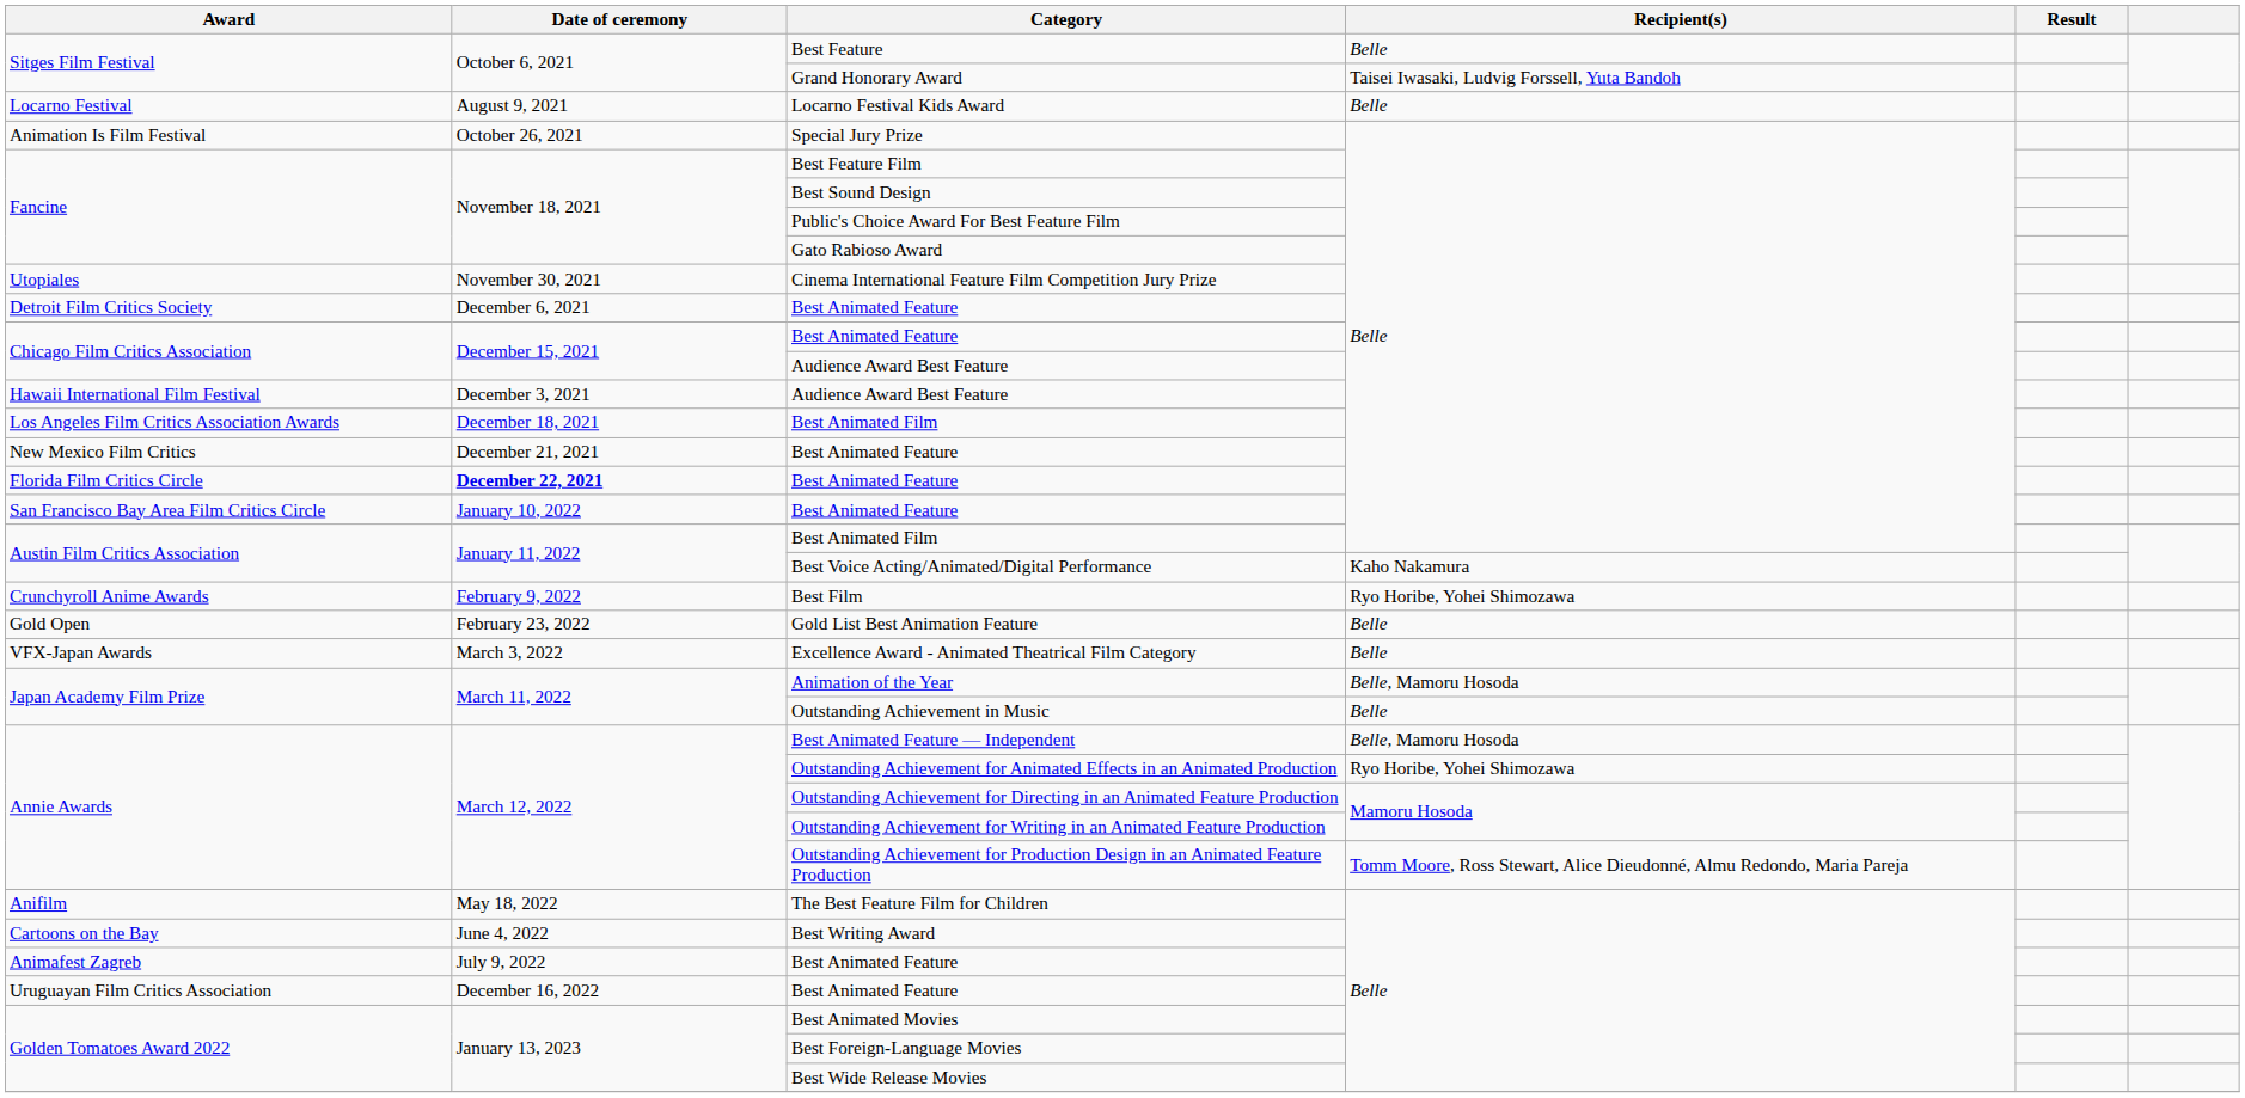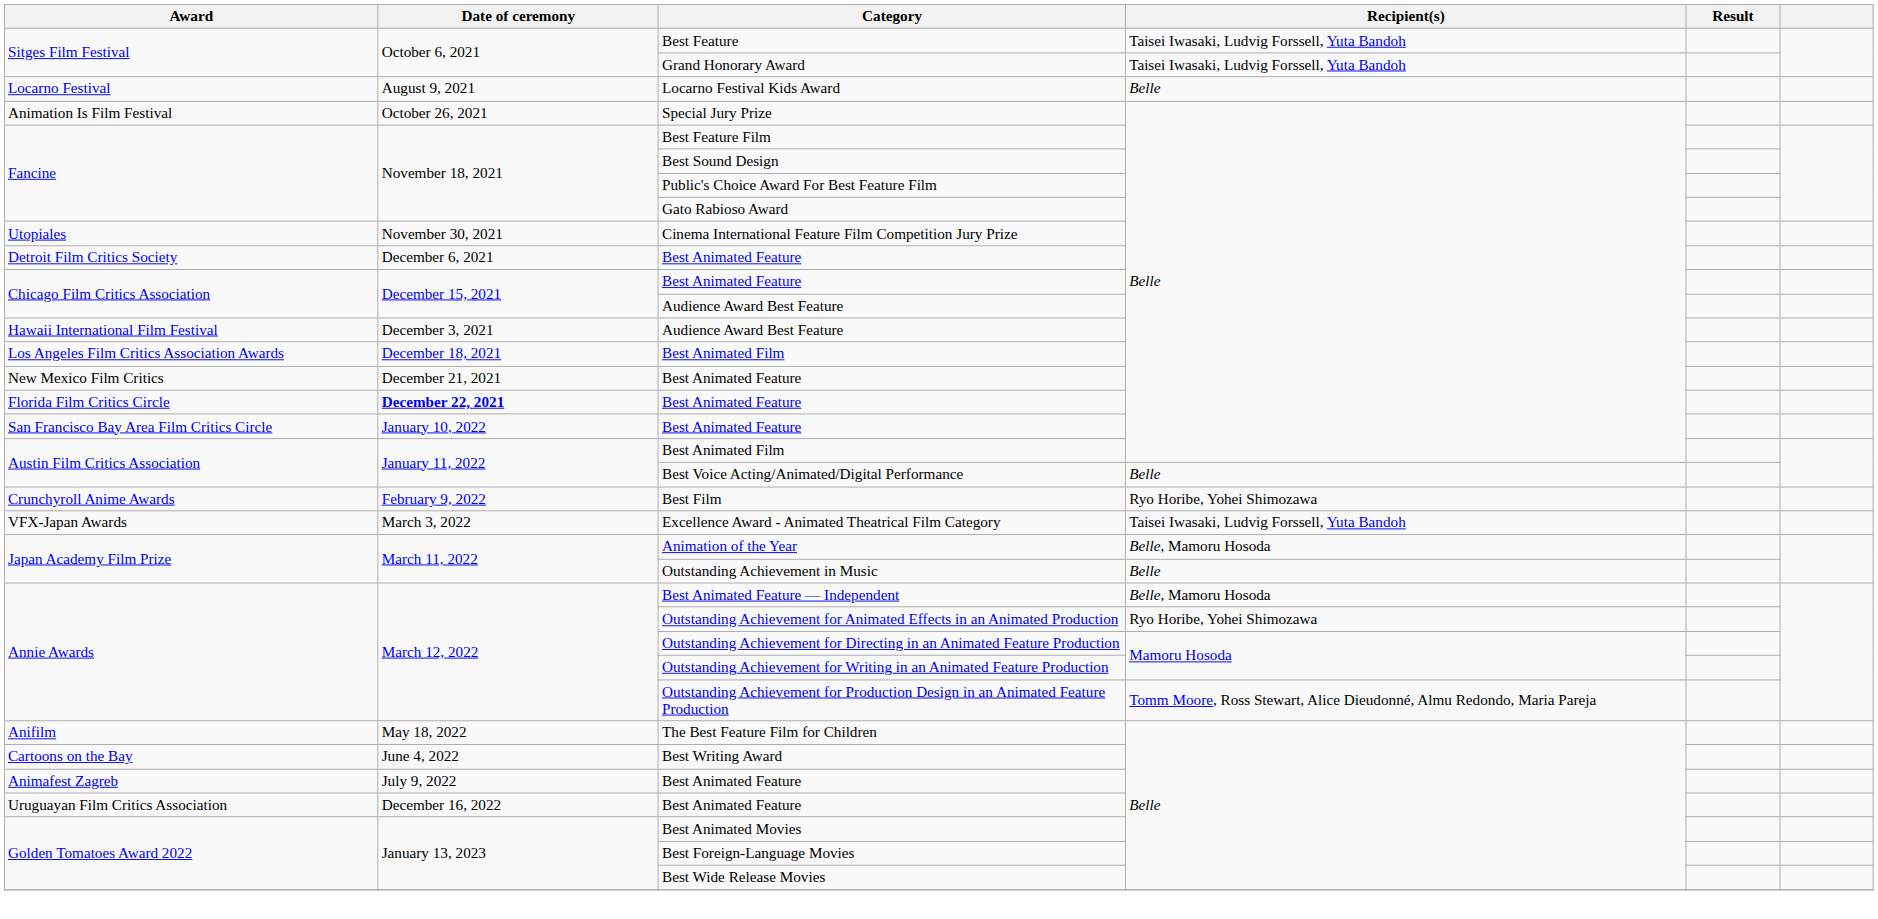 <table class="wikitable plainrowheaders sortable">
 <tr>
 <th scope="col" style="width:20%;">Award</th>
 <th scope="col" style="width:15%;">Date of ceremony</th>
 <th scope="col" style="width:25%;">Category</th>
 <th scope="col" style="width:30%;">Recipient(s)</th>
 <th scope="col" style="width:5%;">Result</th>
 <th scope="col" style="width:10%;" class="unsortable"></th>
 </tr>
 <tr>
 <td rowspan="2"><a href='#'>Sitges Film Festival</a></td>
 <td rowspan="2">October 6, 2021</td>
 <td>Best Feature</td>
-<td><em>Belle</em></td>
+<td>Taisei Iwasaki, Ludvig Forssell, <a href='#'>Yuta Bandoh</a></td>
 <td></td>
 <td align="center" rowspan="2"><br></td>
 </tr>
 <tr>
 <td>Grand Honorary Award</td>
 <td>Taisei Iwasaki, Ludvig Forssell, <a href='#'>Yuta Bandoh</a></td>
 <td></td>
 </tr>
 <tr>
 <td><a href='#'>Locarno Festival</a></td>
 <td>August 9, 2021</td>
 <td>Locarno Festival Kids Award</td>
 <td><em>Belle</em></td>
 <td></td>
 <td align="center"><br></td>
 </tr>
 <tr>
 <td>Animation Is Film Festival</td>
 <td>October 26, 2021</td>
 <td>Special Jury Prize</td>
 <td rowspan="15"><em>Belle</em></td>
 <td></td>
 <td align="center"></td>
 </tr>
 <tr>
 <td rowspan="4"><a href='#'>Fancine</a></td>
 <td rowspan="4">November 18, 2021</td>
 <td>Best Feature Film</td>
 <td></td>
 <td rowspan="4" align="center"><br></td>
 </tr>
 <tr>
 <td>Best Sound Design</td>
 <td></td>
 </tr>
 <tr>
 <td>Public's Choice Award For Best Feature Film</td>
 <td></td>
 </tr>
 <tr>
 <td>Gato Rabioso Award</td>
 <td></td>
 </tr>
 <tr>
 <td><a href='#'>Utopiales</a></td>
 <td>November 30, 2021</td>
 <td>Cinema International Feature Film Competition Jury Prize</td>
 <td></td>
 <td align="center"></td>
 </tr>
 <tr>
 <td><a href='#'>Detroit Film Critics Society</a></td>
 <td>December 6, 2021</td>
 <td><a href='#'>Best Animated Feature</a></td>
 <td></td>
 <td align="center"></td>
 </tr>
 <tr>
 <td rowspan="2"><a href='#'>Chicago Film Critics Association</a></td>
 <td rowspan="2"><a href='#'>December 15, 2021</a></td>
 <td><a href='#'>Best Animated Feature</a></td>
 <td></td>
 <td align="center"></td>
 </tr>
 <tr>
 <td>Audience Award Best Feature</td>
 <td></td>
 <td align="center"></td>
 </tr>
 <tr>
 <td><a href='#'>Hawaii International Film Festival</a></td>
 <td>December 3, 2021</td>
 <td>Audience Award Best Feature</td>
 <td></td>
 <td align="center"></td>
 </tr>
 <tr>
 <td><a href='#'>Los Angeles Film Critics Association Awards</a></td>
 <td><a href='#'>December 18, 2021</a></td>
 <td><a href='#'>Best Animated Film</a></td>
 <td></td>
 <td align="center"></td>
 </tr>
 <tr>
 <td>New Mexico Film Critics</td>
 <td>December 21, 2021</td>
 <td>Best Animated Feature</td>
 <td></td>
 <td align="center"></td>
 </tr>
 <tr>
 <td><a href='#'>Florida Film Critics Circle</a></td>
 <td><strong><a href='#'>December 22, 2021</a></strong></td>
 <td><a href='#'>Best Animated Feature</a></td>
 <td></td>
 <td align="center"></td>
 </tr>
 <tr>
 <td><a href='#'>San Francisco Bay Area Film Critics Circle</a></td>
 <td><a href='#'>January 10, 2022</a></td>
 <td><a href='#'>Best Animated Feature</a></td>
 <td></td>
 <td align="center"></td>
 </tr>
 <tr>
 <td rowspan="2"><a href='#'>Austin Film Critics Association</a></td>
 <td rowspan="2"><a href='#'>January 11, 2022</a></td>
 <td>Best Animated Film</td>
 <td></td>
 <td rowspan="2" align="center"></td>
 </tr>
 <tr>
 <td>Best Voice Acting/Animated/Digital Performance</td>
-<td>Kaho Nakamura</td>
+<td><em>Belle</em></td>
 <td></td>
 </tr>
 <tr>
 <td><a href='#'>Crunchyroll Anime Awards</a></td>
 <td><a href='#'>February 9, 2022</a></td>
 <td>Best Film</td>
 <td>Ryo Horibe, Yohei Shimozawa</td>
 <td></td>
 <td align="center"></td>
 </tr>
 <tr>
-<td>Gold Open</td>
-<td>February 23, 2022</td>
-<td>Gold List Best Animation Feature</td>
-<td><em>Belle</em></td>
-<td></td>
-<td align="center"></td>
-</tr>
-<tr>
 <td>VFX-Japan Awards</td>
 <td>March 3, 2022</td>
 <td>Excellence Award - Animated Theatrical Film Category</td>
-<td><em>Belle</em></td>
+<td>Taisei Iwasaki, Ludvig Forssell, <a href='#'>Yuta Bandoh</a></td>
 <td></td>
 <td align="center"><br></td>
 </tr>
 <tr>
 <td rowspan="2"><a href='#'>Japan Academy Film Prize</a></td>
 <td rowspan="2"><a href='#'>March 11, 2022</a></td>
 <td><a href='#'>Animation of the Year</a></td>
 <td><em>Belle</em>, Mamoru Hosoda</td>
 <td></td>
 <td rowspan="2" align="center"></td>
 </tr>
 <tr>
 <td>Outstanding Achievement in Music</td>
 <td><em>Belle</em></td>
 <td></td>
 </tr>
 <tr>
 <td rowspan="5"><a href='#'>Annie Awards</a></td>
 <td rowspan="5"><a href='#'>March 12, 2022</a></td>
 <td><a href='#'>Best Animated Feature — Independent</a></td>
 <td><em>Belle</em>, Mamoru Hosoda</td>
 <td></td>
 <td rowspan="5" align="center"></td>
 </tr>
 <tr>
 <td><a href='#'>Outstanding Achievement for Animated Effects in an Animated Production</a></td>
 <td>Ryo Horibe, Yohei Shimozawa</td>
 <td></td>
 </tr>
 <tr>
 <td><a href='#'>Outstanding Achievement for Directing in an Animated Feature Production</a></td>
 <td rowspan="2"><a href='#'>Mamoru Hosoda</a></td>
 <td></td>
 </tr>
 <tr>
 <td><a href='#'>Outstanding Achievement for Writing in an Animated Feature Production</a></td>
 <td></td>
 </tr>
 <tr>
 <td><a href='#'>Outstanding Achievement for Production Design in an Animated Feature Production</a></td>
 <td><a href='#'>Tomm Moore</a>, Ross Stewart, Alice Dieudonné, Almu Redondo, Maria Pareja</td>
 <td></td>
 </tr>
 <tr>
 <td><a href='#'>Anifilm</a></td>
 <td>May 18, 2022</td>
 <td>The Best Feature Film for Children</td>
 <td rowspan="7"><em>Belle</em></td>
 <td></td>
 <td align="center"></td>
 </tr>
 <tr>
 <td><a href='#'>Cartoons on the Bay</a></td>
 <td>June 4, 2022</td>
 <td>Best Writing Award</td>
 <td></td>
 <td align="center"></td>
 </tr>
 <tr>
 <td><a href='#'>Animafest Zagreb</a></td>
 <td>July 9, 2022</td>
 <td>Best Animated Feature</td>
 <td></td>
 <td align="center"></td>
 </tr>
 <tr>
 <td>Uruguayan Film Critics Association</td>
 <td>December 16, 2022</td>
 <td>Best Animated Feature</td>
 <td></td>
 <td align="center"></td>
 </tr>
 <tr>
 <td rowspan="3"><a href='#'>Golden Tomatoes Award 2022</a></td>
 <td rowspan="3">January 13, 2023</td>
 <td>Best Animated Movies</td>
 <td></td>
 <td align="center"></td>
 </tr>
 <tr>
 <td>Best Foreign-Language Movies</td>
 <td></td>
 <td align="center"></td>
 </tr>
 <tr>
 <td>Best Wide Release Movies</td>
 <td></td>
 <td align="center"></td>
 </tr>
 <tr>
 </tr>
 </table>
